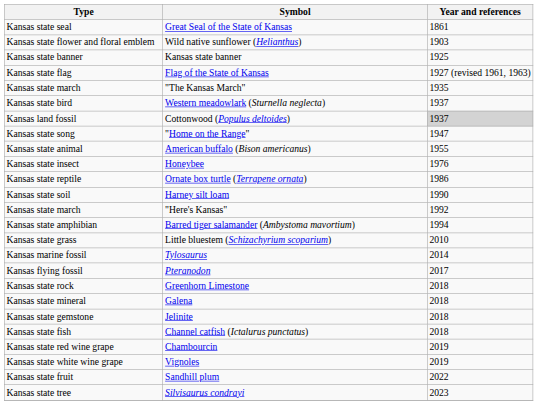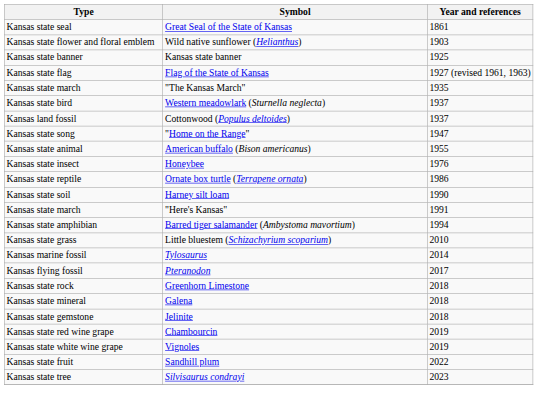 <table class="wikitable">
 <tr>
 <th width="30%">Type</th>
 <th width="50%">Symbol</th>
 <th width="20%">Year and references</th>
 </tr>
 <tr>
 <td>Kansas state seal</td>
 <td><a href='#'>Great Seal of the State of Kansas</a></td>
 <td>1861</td>
 </tr>
 <tr>
 <td>Kansas state flower and floral emblem</td>
 <td>Wild native sunflower (<em><a href='#'>Helianthus</a></em>)</td>
 <td>1903</td>
 </tr>
 <tr>
 <td>Kansas state banner</td>
 <td>Kansas state banner</td>
 <td>1925</td>
 </tr>
 <tr>
 <td>Kansas state flag</td>
 <td><a href='#'>Flag of the State of Kansas</a></td>
 <td>1927 (revised 1961, 1963)</td>
 </tr>
 <tr>
 <td>Kansas state march</td>
 <td>"The Kansas March"</td>
 <td>1935</td>
 </tr>
 <tr>
 <td>Kansas state bird</td>
 <td><a href='#'>Western meadowlark</a> (<em>Sturnella neglecta</em>)</td>
 <td>1937</td>
 </tr>
 <tr>
 <td>Kansas land fossil</td>
 <td>Cottonwood (<em><a href='#'>Populus deltoides</a></em>)</td>
-<td style="background: lightgrey;">1937</td>
+<td>1937</td>
 </tr>
 <tr>
 <td>Kansas state song</td>
 <td>"<a href='#'>Home on the Range</a>"</td>
 <td>1947</td>
 </tr>
 <tr>
 <td>Kansas state animal</td>
 <td><a href='#'>American buffalo</a> (<em>Bison americanus</em>)</td>
 <td>1955</td>
 </tr>
 <tr>
 <td>Kansas state insect</td>
 <td><a href='#'>Honeybee</a></td>
 <td>1976</td>
 </tr>
 <tr>
 <td>Kansas state reptile</td>
 <td><a href='#'>Ornate box turtle</a> (<em><a href='#'>Terrapene ornata</a></em>)</td>
 <td>1986</td>
 </tr>
 <tr>
 <td>Kansas state soil</td>
 <td><a href='#'>Harney silt loam</a></td>
 <td>1990</td>
 </tr>
 <tr>
 <td>Kansas state march</td>
 <td>"Here's Kansas"</td>
-<td>1992</td>
+<td>1991</td>
 </tr>
 <tr>
 <td>Kansas state amphibian</td>
 <td><a href='#'>Barred tiger salamander</a> (<em>Ambystoma mavortium</em>)</td>
 <td>1994</td>
 </tr>
 <tr>
 <td>Kansas state grass</td>
 <td>Little bluestem (<em><a href='#'>Schizachyrium scoparium</a></em>)</td>
 <td>2010</td>
 </tr>
 <tr>
 <td>Kansas marine fossil</td>
 <td><em><a href='#'>Tylosaurus</a></em></td>
 <td>2014</td>
 </tr>
 <tr>
 <td>Kansas flying fossil</td>
 <td><em><a href='#'>Pteranodon</a></em></td>
 <td>2017</td>
 </tr>
 <tr>
 <td>Kansas state rock</td>
 <td><a href='#'>Greenhorn Limestone</a></td>
 <td>2018</td>
 </tr>
 <tr>
 <td>Kansas state mineral</td>
 <td><a href='#'>Galena</a></td>
 <td>2018</td>
 </tr>
 <tr>
 <td>Kansas state gemstone</td>
 <td><a href='#'>Jelinite</a></td>
 <td>2018</td>
 </tr>
 <tr>
-<td>Kansas state fish</td>
-<td><a href='#'>Channel catfish</a> (<em>Ictalurus punctatus</em>)</td>
-<td>2018</td>
-</tr>
-<tr>
 <td>Kansas state red wine grape</td>
 <td><a href='#'>Chambourcin</a></td>
 <td>2019</td>
 </tr>
 <tr>
 <td>Kansas state white wine grape</td>
 <td><a href='#'>Vignoles</a></td>
 <td>2019</td>
 </tr>
 <tr>
 <td>Kansas state fruit</td>
 <td><a href='#'> Sandhill plum</a></td>
 <td>2022 </td>
 </tr>
 <tr>
 <td>Kansas state tree</td>
 <td><em><a href='#'>Silvisaurus condrayi</a></em></td>
 <td>2023 </td>
 </tr>
 <tr>
 </tr>
 </table>
